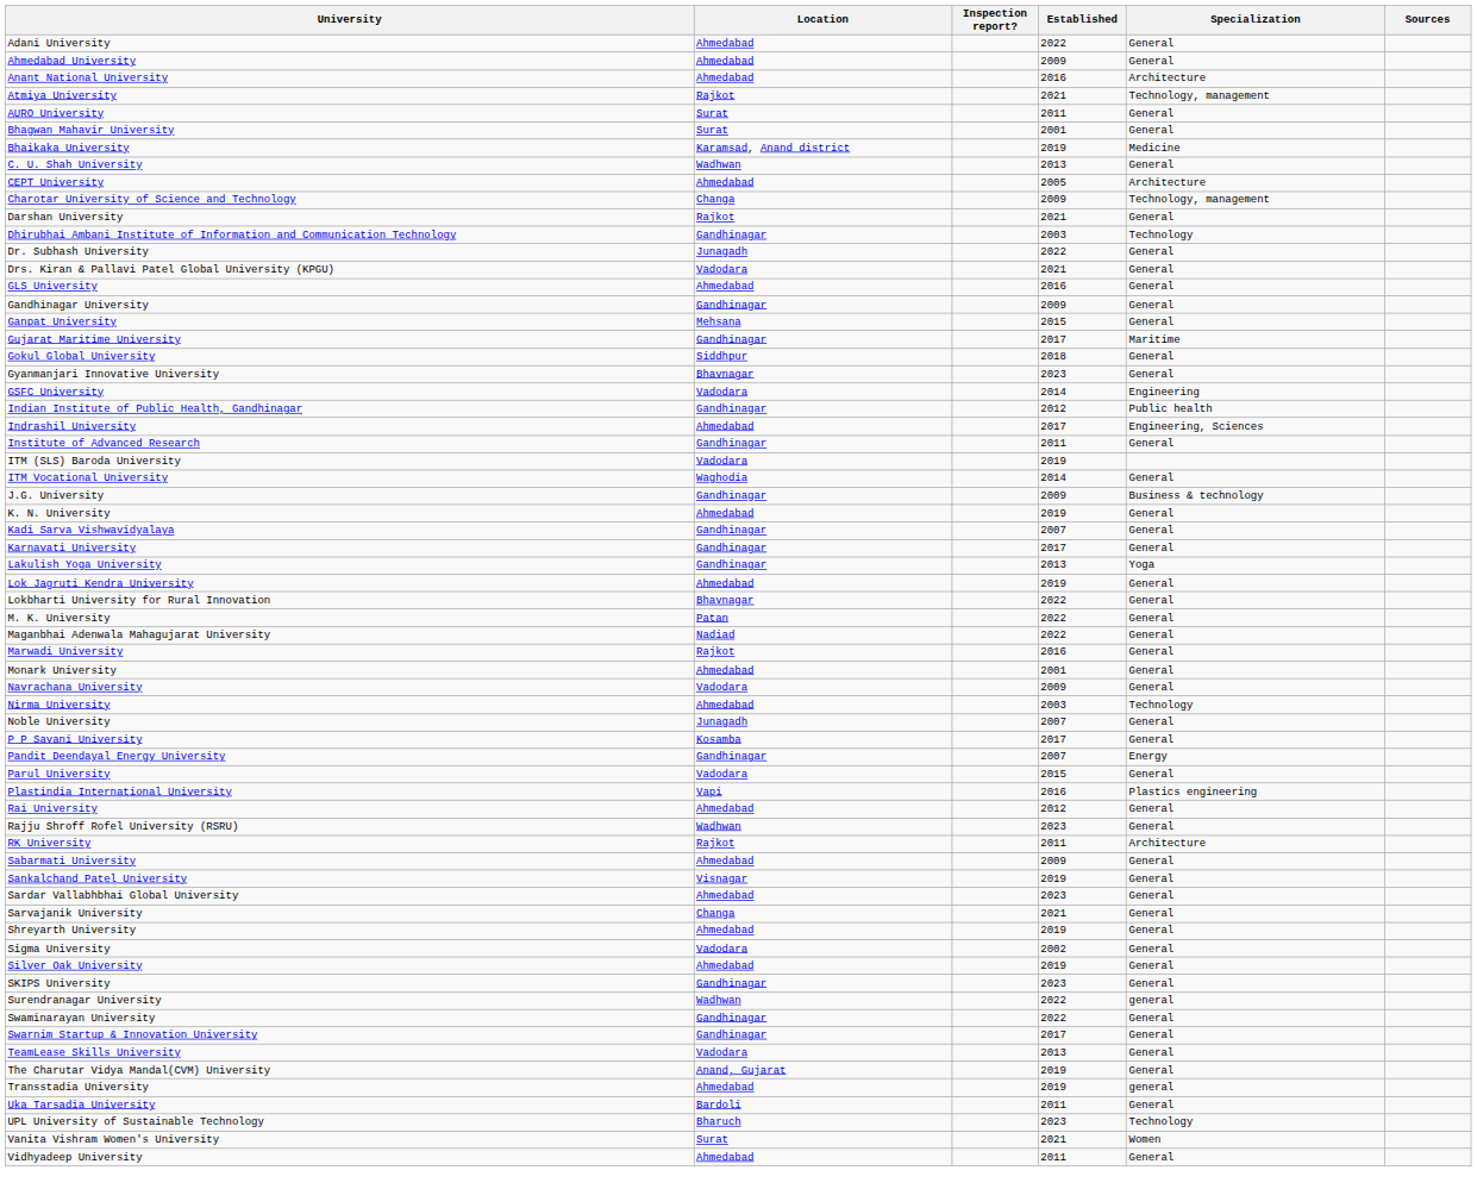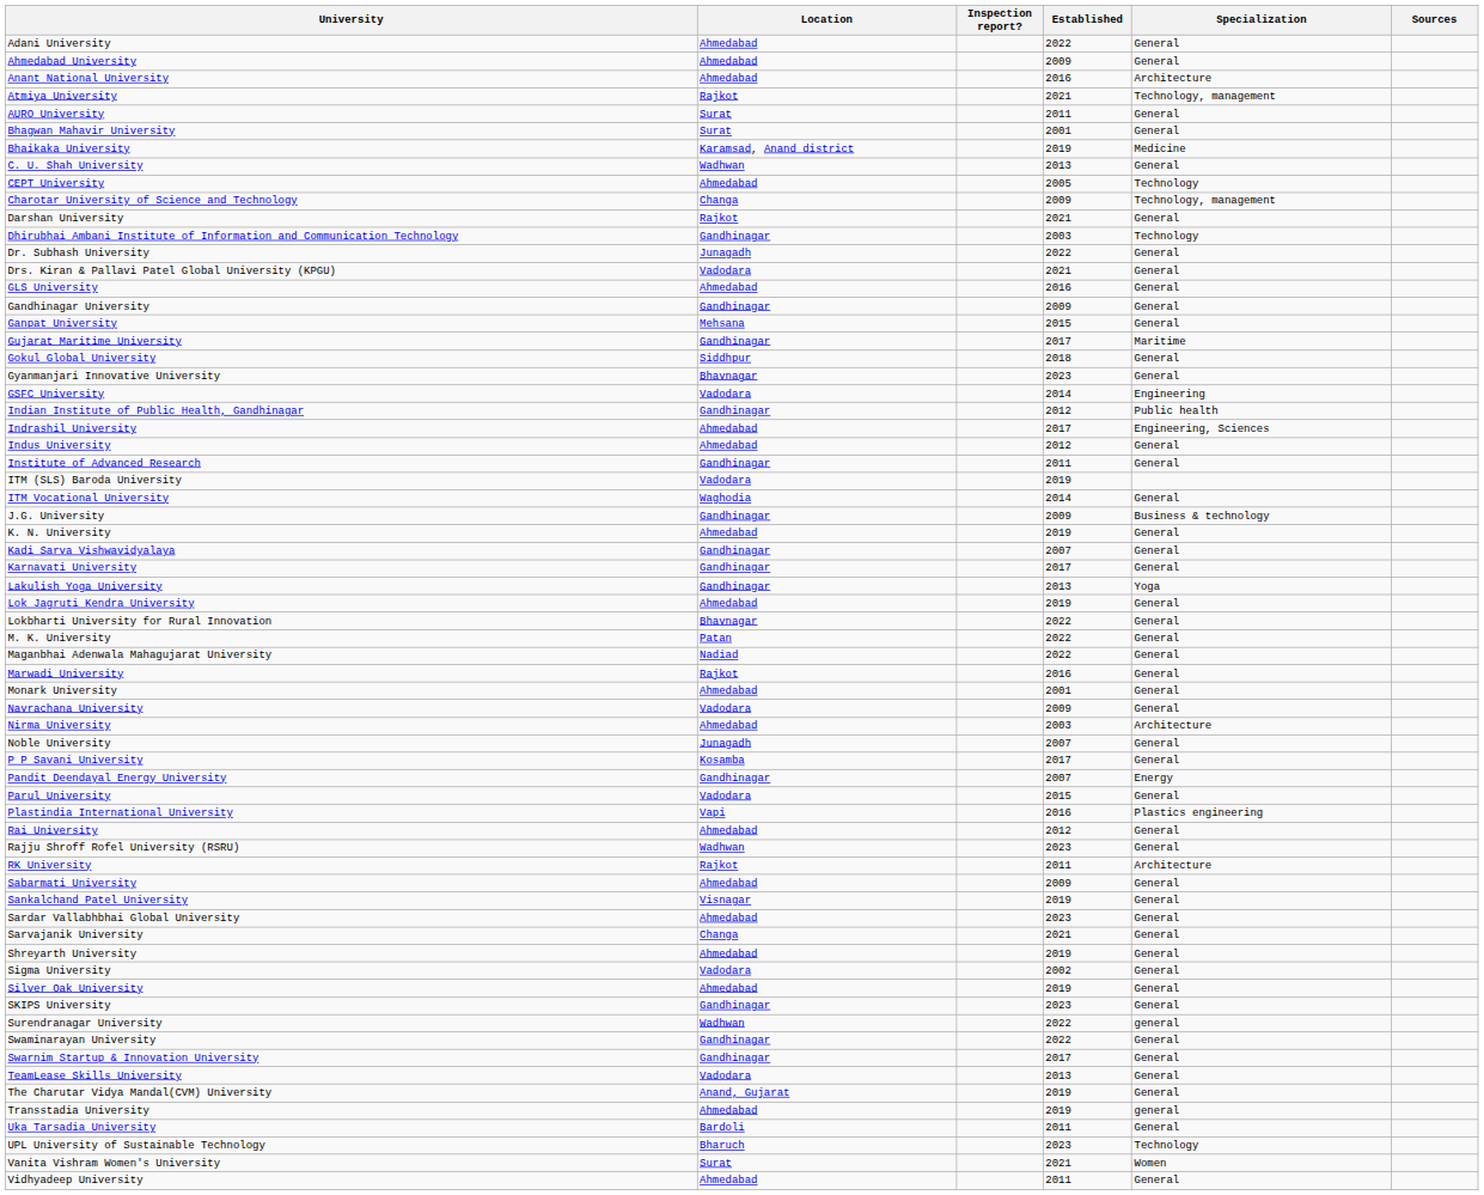 <table class="wikitable sortable collapsible plainrowheaders" border="1" style="text-align:left; width:90%">
 <tr>
 <th scope="col" style="width: 40%;">University</th>
 <th scope="col" style="width: 15%;">Location</th>
 <th scope="col" style="width: 5%;">Inspection report?</th>
 <th scope="col" style="width: 5%;">Established</th>
 <th scope="col" style="width: 15%;">Specialization</th>
 <th scope="col" style="width: 5%;" class="unsortable">Sources</th>
 </tr>
 <tr>
 <td>Adani University</td>
 <td><a href='#'>Ahmedabad</a></td>
 <td></td>
 <td>2022</td>
 <td>General</td>
 <td></td>
 </tr>
 <tr>
 <td><a href='#'>Ahmedabad University</a></td>
 <td><a href='#'>Ahmedabad</a></td>
 <td></td>
 <td>2009</td>
 <td>General</td>
 <td></td>
 </tr>
 <tr>
 <td><a href='#'>Anant National University</a></td>
 <td><a href='#'>Ahmedabad</a></td>
 <td></td>
 <td>2016</td>
 <td>Architecture</td>
 <td></td>
 </tr>
 <tr>
 <td><a href='#'>Atmiya University</a></td>
 <td><a href='#'>Rajkot</a></td>
 <td></td>
 <td>2021</td>
 <td>Technology, management</td>
 <td></td>
 </tr>
 <tr>
 <td><a href='#'>AURO University</a></td>
 <td><a href='#'>Surat</a></td>
 <td></td>
 <td>2011</td>
 <td>General</td>
 <td></td>
 </tr>
 <tr>
 <td><a href='#'>Bhagwan Mahavir University</a></td>
 <td><a href='#'>Surat</a></td>
 <td></td>
 <td>2001</td>
 <td>General</td>
 <td></td>
 </tr>
 <tr>
 <td><a href='#'>Bhaikaka University</a></td>
 <td><a href='#'>Karamsad</a>, <a href='#'>Anand district</a></td>
 <td></td>
 <td>2019</td>
 <td>Medicine</td>
 <td></td>
 </tr>
 <tr>
 <td><a href='#'>C. U. Shah University</a></td>
 <td><a href='#'>Wadhwan</a></td>
 <td></td>
 <td>2013</td>
 <td>General</td>
 <td></td>
 </tr>
 <tr>
 <td><a href='#'>CEPT University</a></td>
 <td><a href='#'>Ahmedabad</a></td>
 <td></td>
 <td>2005</td>
-<td>Architecture</td>
+<td>Technology</td>
 <td></td>
 </tr>
 <tr>
 <td><a href='#'>Charotar University of Science and Technology</a></td>
 <td><a href='#'>Changa</a></td>
 <td></td>
 <td>2009</td>
 <td>Technology, management</td>
 <td></td>
 </tr>
 <tr>
 <td>Darshan University</td>
 <td><a href='#'>Rajkot</a></td>
 <td></td>
 <td>2021</td>
 <td>General</td>
 <td></td>
 </tr>
 <tr>
 <td><a href='#'>Dhirubhai Ambani Institute of Information and Communication Technology</a></td>
 <td><a href='#'>Gandhinagar</a></td>
 <td></td>
 <td>2003</td>
 <td>Technology</td>
 <td></td>
 </tr>
 <tr>
 <td>Dr. Subhash University</td>
 <td><a href='#'>Junagadh</a></td>
 <td></td>
 <td>2022</td>
 <td>General</td>
 <td></td>
 </tr>
 <tr>
 <td>Drs. Kiran & Pallavi Patel Global University (KPGU)</td>
 <td><a href='#'>Vadodara</a></td>
 <td></td>
 <td>2021</td>
 <td>General</td>
 <td></td>
 </tr>
 <tr>
 <td><a href='#'>GLS University</a></td>
 <td><a href='#'>Ahmedabad</a></td>
 <td></td>
 <td>2016</td>
 <td>General</td>
 <td></td>
 </tr>
 <tr>
 <td>Gandhinagar University</td>
 <td><a href='#'>Gandhinagar</a></td>
 <td></td>
 <td>2009</td>
 <td>General</td>
 <td></td>
 </tr>
 <tr>
 <td><a href='#'>Ganpat University</a></td>
 <td><a href='#'>Mehsana</a></td>
 <td></td>
 <td>2015</td>
 <td>General</td>
 <td></td>
 </tr>
 <tr>
 <td><a href='#'>Gujarat Maritime University</a></td>
 <td><a href='#'>Gandhinagar</a></td>
 <td></td>
 <td>2017</td>
 <td>Maritime</td>
 <td></td>
 </tr>
 <tr>
 <td><a href='#'>Gokul Global University</a></td>
 <td><a href='#'>Siddhpur</a></td>
 <td></td>
 <td>2018</td>
 <td>General</td>
 <td></td>
 </tr>
 <tr>
 <td>Gyanmanjari Innovative University</td>
 <td><a href='#'>Bhavnagar</a></td>
 <td></td>
 <td>2023</td>
 <td>General</td>
 <td></td>
 </tr>
 <tr>
 <td><a href='#'>GSFC University</a></td>
 <td><a href='#'>Vadodara</a></td>
 <td></td>
 <td>2014</td>
 <td>Engineering</td>
 <td></td>
 </tr>
 <tr>
 <td><a href='#'>Indian Institute of Public Health, Gandhinagar</a></td>
 <td><a href='#'>Gandhinagar</a></td>
 <td></td>
 <td>2012</td>
 <td>Public health</td>
 <td></td>
 </tr>
 <tr>
 <td><a href='#'>Indrashil University</a></td>
 <td><a href='#'>Ahmedabad</a></td>
 <td></td>
 <td>2017</td>
 <td>Engineering, Sciences</td>
+<td></td>
+</tr>
+<tr>
+<td><a href='#'>Indus University</a></td>
+<td><a href='#'>Ahmedabad</a></td>
+<td></td>
+<td>2012</td>
+<td>General</td>
 <td></td>
 </tr>
 <tr>
 <td><a href='#'>Institute of Advanced Research</a></td>
 <td><a href='#'>Gandhinagar</a></td>
 <td></td>
 <td>2011</td>
 <td>General</td>
 <td></td>
 </tr>
 <tr>
 <td>ITM (SLS) Baroda University</td>
 <td><a href='#'>Vadodara</a></td>
 <td></td>
 <td>2019</td>
 <td></td>
 </tr>
 <tr>
 <td><a href='#'>ITM Vocational University</a></td>
 <td><a href='#'>Waghodia</a></td>
 <td></td>
 <td>2014</td>
 <td>General</td>
 <td></td>
 </tr>
 <tr>
 <td>J.G. University</td>
 <td><a href='#'>Gandhinagar</a></td>
 <td></td>
 <td>2009</td>
 <td>Business & technology</td>
 <td></td>
 </tr>
 <tr>
 <td>K. N. University</td>
 <td><a href='#'>Ahmedabad</a></td>
 <td></td>
 <td>2019</td>
 <td>General</td>
 <td></td>
 </tr>
 <tr>
 <td><a href='#'>Kadi Sarva Vishwavidyalaya</a></td>
 <td><a href='#'>Gandhinagar</a></td>
 <td></td>
 <td>2007</td>
 <td>General</td>
 <td></td>
 </tr>
 <tr>
 <td><a href='#'>Karnavati University</a></td>
 <td><a href='#'>Gandhinagar</a></td>
 <td></td>
 <td>2017</td>
 <td>General</td>
 <td></td>
 </tr>
 <tr>
 <td><a href='#'>Lakulish Yoga University</a></td>
 <td><a href='#'>Gandhinagar</a></td>
 <td></td>
 <td>2013</td>
 <td>Yoga</td>
 <td></td>
 </tr>
 <tr>
 <td><a href='#'>Lok Jagruti Kendra University</a></td>
 <td><a href='#'>Ahmedabad</a></td>
 <td></td>
 <td>2019</td>
 <td>General</td>
 <td></td>
 </tr>
 <tr>
 <td>Lokbharti University for Rural Innovation</td>
 <td><a href='#'>Bhavnagar</a></td>
 <td></td>
 <td>2022</td>
 <td>General</td>
 <td></td>
 </tr>
 <tr>
 <td>M. K. University</td>
 <td><a href='#'>Patan</a></td>
 <td></td>
 <td>2022</td>
 <td>General</td>
 <td></td>
 </tr>
 <tr>
 <td>Maganbhai Adenwala Mahagujarat University</td>
 <td><a href='#'>Nadiad</a></td>
 <td></td>
 <td>2022</td>
 <td>General</td>
 <td></td>
 </tr>
 <tr>
 <td><a href='#'>Marwadi University</a></td>
 <td><a href='#'>Rajkot</a></td>
 <td></td>
 <td>2016</td>
 <td>General</td>
 <td></td>
 </tr>
 <tr>
 <td>Monark University</td>
 <td><a href='#'>Ahmedabad</a></td>
 <td></td>
 <td>2001</td>
 <td>General</td>
 <td></td>
 </tr>
 <tr>
 <td><a href='#'>Navrachana University</a></td>
 <td><a href='#'>Vadodara</a></td>
 <td></td>
 <td>2009</td>
 <td>General</td>
 <td></td>
 </tr>
 <tr>
 <td><a href='#'>Nirma University</a></td>
 <td><a href='#'>Ahmedabad</a></td>
 <td></td>
 <td>2003</td>
-<td>Technology</td>
+<td>Architecture</td>
 <td></td>
 </tr>
 <tr>
 <td>Noble University</td>
 <td><a href='#'>Junagadh</a></td>
 <td></td>
 <td>2007</td>
 <td>General</td>
 <td></td>
 </tr>
 <tr>
 <td><a href='#'>P P Savani University</a></td>
 <td><a href='#'>Kosamba</a></td>
 <td></td>
 <td>2017</td>
 <td>General</td>
 <td></td>
 </tr>
 <tr>
 <td><a href='#'>Pandit Deendayal Energy University</a></td>
 <td><a href='#'>Gandhinagar</a></td>
 <td></td>
 <td>2007</td>
 <td>Energy</td>
 <td></td>
 </tr>
 <tr>
 <td><a href='#'>Parul University</a></td>
 <td><a href='#'>Vadodara</a></td>
 <td></td>
 <td>2015</td>
 <td>General</td>
 <td></td>
 </tr>
 <tr>
 <td><a href='#'>Plastindia International University</a></td>
 <td><a href='#'>Vapi</a></td>
 <td></td>
 <td>2016</td>
 <td>Plastics engineering</td>
 <td></td>
 </tr>
 <tr>
 <td><a href='#'>Rai University</a></td>
 <td><a href='#'>Ahmedabad</a></td>
 <td></td>
 <td>2012</td>
 <td>General</td>
 <td></td>
 </tr>
 <tr>
 <td>Rajju Shroff Rofel University (RSRU)</td>
 <td><a href='#'>Wadhwan</a></td>
 <td></td>
 <td>2023</td>
 <td>General</td>
 <td></td>
 </tr>
 <tr>
 <td><a href='#'>RK University</a></td>
 <td><a href='#'>Rajkot</a></td>
 <td></td>
 <td>2011</td>
 <td>Architecture</td>
 <td></td>
 </tr>
 <tr>
 <td><a href='#'>Sabarmati University</a></td>
 <td><a href='#'>Ahmedabad</a></td>
 <td></td>
 <td>2009</td>
 <td>General</td>
 <td></td>
 </tr>
 <tr>
 <td><a href='#'>Sankalchand Patel University</a></td>
 <td><a href='#'>Visnagar</a></td>
 <td></td>
 <td>2019</td>
 <td>General</td>
 <td></td>
 </tr>
 <tr>
 <td>Sardar Vallabhbhai Global University</td>
 <td><a href='#'>Ahmedabad</a></td>
 <td></td>
 <td>2023</td>
 <td>General</td>
 <td></td>
 </tr>
 <tr>
 <td>Sarvajanik University</td>
 <td><a href='#'>Changa</a></td>
 <td></td>
 <td>2021</td>
 <td>General</td>
 <td></td>
 </tr>
 <tr>
 <td>Shreyarth University</td>
 <td><a href='#'>Ahmedabad</a></td>
 <td></td>
 <td>2019</td>
 <td>General</td>
 <td></td>
 </tr>
 <tr>
 <td>Sigma University</td>
 <td><a href='#'>Vadodara</a></td>
 <td></td>
 <td>2002</td>
 <td>General</td>
 <td></td>
 </tr>
 <tr>
 <td><a href='#'>Silver Oak University</a></td>
 <td><a href='#'>Ahmedabad</a></td>
 <td></td>
 <td>2019</td>
 <td>General</td>
 <td></td>
 </tr>
 <tr>
 <td>SKIPS University</td>
 <td><a href='#'>Gandhinagar</a></td>
 <td></td>
 <td>2023</td>
 <td>General</td>
 <td></td>
 </tr>
 <tr>
 <td>Surendranagar University</td>
 <td><a href='#'>Wadhwan</a></td>
 <td></td>
 <td>2022</td>
 <td>general</td>
 <td></td>
 </tr>
 <tr>
 <td>Swaminarayan University</td>
 <td><a href='#'>Gandhinagar</a></td>
 <td></td>
 <td>2022</td>
 <td>General</td>
 <td></td>
 </tr>
 <tr>
 <td><a href='#'>Swarnim Startup & Innovation University</a></td>
 <td><a href='#'>Gandhinagar</a></td>
 <td></td>
 <td>2017</td>
 <td>General</td>
 <td></td>
 </tr>
 <tr>
 <td><a href='#'>TeamLease Skills University</a></td>
 <td><a href='#'>Vadodara</a></td>
 <td></td>
 <td>2013</td>
 <td>General</td>
 <td></td>
 </tr>
 <tr>
 <td>The Charutar Vidya Mandal(CVM) University</td>
 <td><a href='#'>Anand, Gujarat</a></td>
 <td></td>
 <td>2019</td>
 <td>General</td>
 <td></td>
 </tr>
 <tr>
 <td>Transstadia University</td>
 <td><a href='#'>Ahmedabad</a></td>
 <td></td>
 <td>2019</td>
 <td>general</td>
 <td></td>
 </tr>
 <tr>
 <td><a href='#'>Uka Tarsadia University</a></td>
 <td><a href='#'>Bardoli</a></td>
 <td></td>
 <td>2011</td>
 <td>General</td>
 <td></td>
 </tr>
 <tr>
 <td>UPL University of Sustainable Technology</td>
 <td><a href='#'>Bharuch</a></td>
 <td></td>
 <td>2023</td>
 <td>Technology</td>
 <td></td>
 </tr>
 <tr>
 <td>Vanita Vishram Women's University</td>
 <td><a href='#'>Surat</a></td>
 <td></td>
 <td>2021</td>
 <td>Women</td>
 <td></td>
 </tr>
 <tr>
 <td>Vidhyadeep University</td>
 <td><a href='#'>Ahmedabad</a></td>
 <td></td>
 <td>2011</td>
 <td>General</td>
 <td></td>
 </tr>
 </table>
